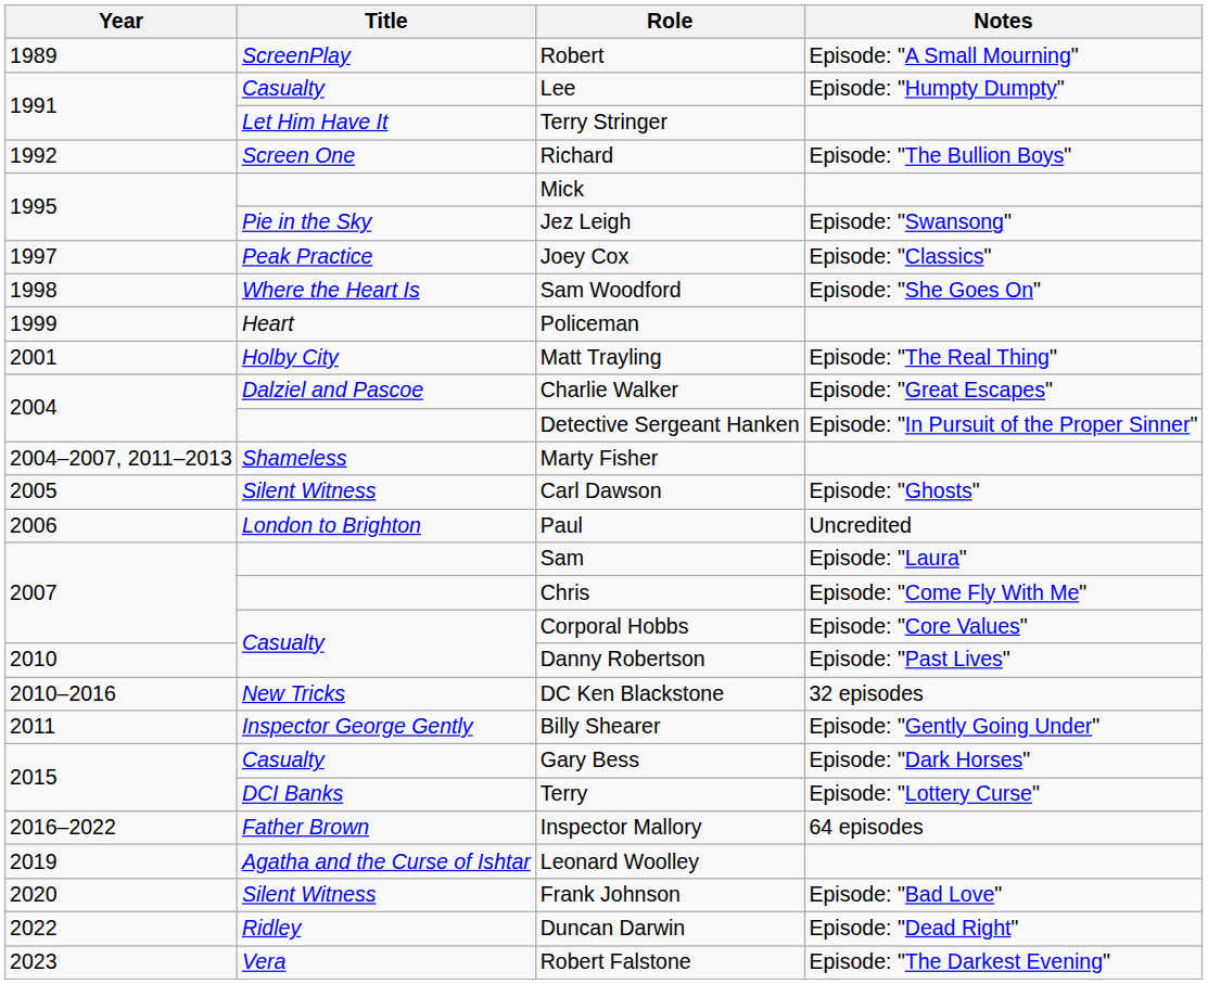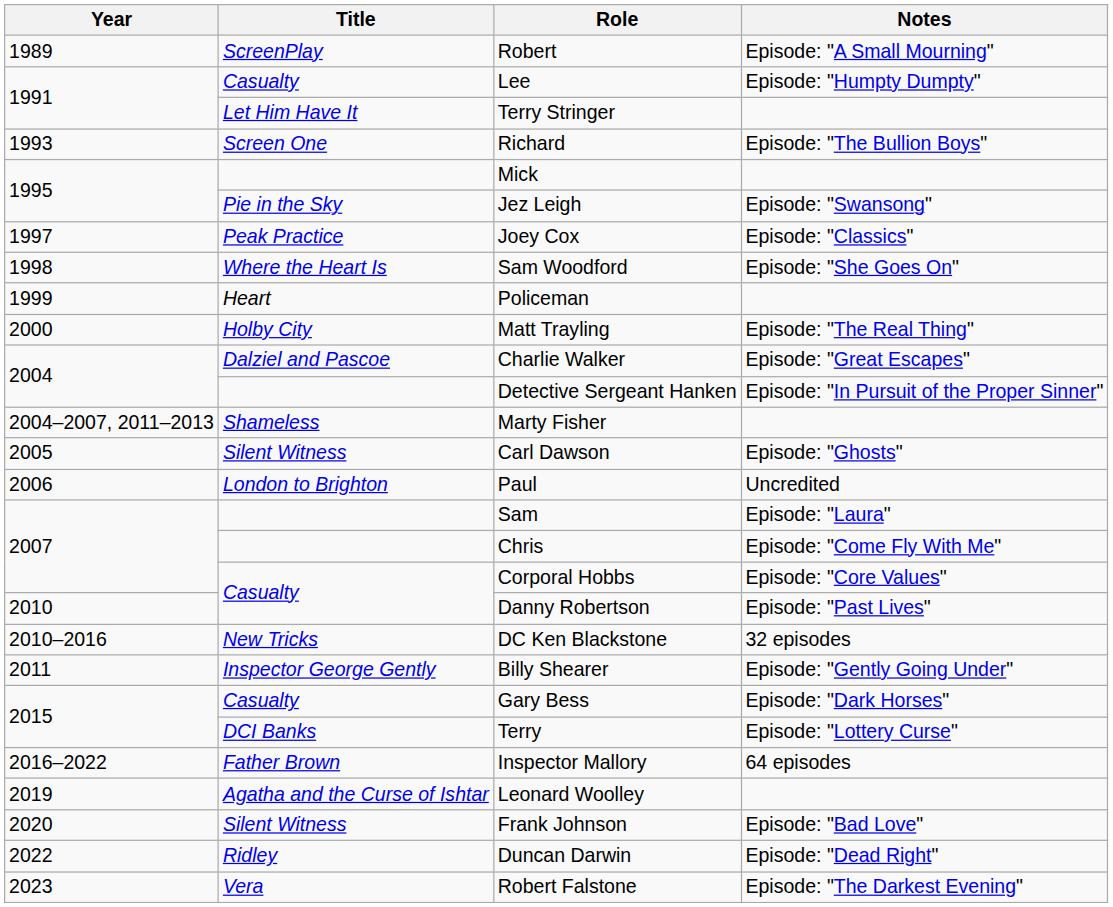 <table class="wikitable sortable">
 <tr>
 <th>Year</th>
 <th>Title</th>
 <th>Role</th>
 <th class="unsortable">Notes</th>
 </tr>
 <tr>
 <td>1989</td>
 <td><em><a href='#'>ScreenPlay</a></em></td>
 <td>Robert</td>
 <td>Episode: "<a href='#'>A Small Mourning</a>"</td>
 </tr>
 <tr>
 <td rowspan="2">1991</td>
 <td><em><a href='#'>Casualty</a></em></td>
 <td>Lee</td>
 <td>Episode: "<a href='#'>Humpty Dumpty</a>"</td>
 </tr>
 <tr>
 <td><em><a href='#'>Let Him Have It</a></em></td>
 <td>Terry Stringer</td>
 <td></td>
 </tr>
 <tr>
-<td>1992</td>
+<td>1993</td>
 <td><em><a href='#'>Screen One</a></em></td>
 <td>Richard</td>
 <td>Episode: "<a href='#'>The Bullion Boys</a>"</td>
 </tr>
 <tr>
 <td rowspan="2">1995</td>
 <td><em></em></td>
 <td>Mick</td>
 <td></td>
 </tr>
 <tr>
 <td><em><a href='#'>Pie in the Sky</a></em></td>
 <td>Jez Leigh</td>
 <td>Episode: "<a href='#'>Swansong</a>"</td>
 </tr>
 <tr>
 <td>1997</td>
 <td><em><a href='#'>Peak Practice</a></em></td>
 <td>Joey Cox</td>
 <td>Episode: "<a href='#'>Classics</a>"</td>
 </tr>
 <tr>
 <td>1998</td>
 <td><em><a href='#'>Where the Heart Is</a></em></td>
 <td>Sam Woodford</td>
 <td>Episode: "<a href='#'>She Goes On</a>"</td>
 </tr>
 <tr>
 <td>1999</td>
 <td><em>Heart</em></td>
 <td>Policeman</td>
 <td></td>
 </tr>
 <tr>
-<td>2001</td>
+<td>2000</td>
 <td><em><a href='#'>Holby City</a></em></td>
 <td>Matt Trayling</td>
 <td>Episode: "<a href='#'>The Real Thing</a>" </td>
 </tr>
 <tr>
 <td rowspan="2">2004</td>
 <td><em><a href='#'>Dalziel and Pascoe</a></em></td>
 <td>Charlie Walker</td>
 <td>Episode: "<a href='#'>Great Escapes</a>"</td>
 </tr>
 <tr>
 <td><em></em></td>
 <td>Detective Sergeant Hanken</td>
 <td>Episode: "<a href='#'>In Pursuit of the Proper Sinner</a>"</td>
 </tr>
 <tr>
 <td>2004–2007, 2011–2013</td>
 <td><em><a href='#'>Shameless</a></em></td>
 <td>Marty Fisher</td>
 <td></td>
 </tr>
 <tr>
 <td>2005</td>
 <td><em><a href='#'>Silent Witness</a></em></td>
 <td>Carl Dawson</td>
 <td>Episode: "<a href='#'>Ghosts</a>"</td>
 </tr>
 <tr>
 <td>2006</td>
 <td><em><a href='#'>London to Brighton</a></em></td>
 <td>Paul</td>
 <td>Uncredited</td>
 </tr>
 <tr>
 <td rowspan="3">2007</td>
 <td><em></em></td>
 <td>Sam</td>
 <td>Episode: "<a href='#'>Laura</a>"</td>
 </tr>
 <tr>
 <td><em></em></td>
 <td>Chris</td>
 <td>Episode: "<a href='#'>Come Fly With Me</a>"</td>
 </tr>
 <tr>
 <td rowspan="2"><em><a href='#'>Casualty</a></em></td>
 <td>Corporal Hobbs</td>
 <td>Episode: "<a href='#'>Core Values</a>"</td>
 </tr>
 <tr>
 <td>2010</td>
 <td>Danny Robertson</td>
 <td>Episode: "<a href='#'>Past Lives</a>"</td>
 </tr>
 <tr>
 <td>2010–2016</td>
 <td><em><a href='#'>New Tricks</a></em></td>
 <td>DC Ken Blackstone</td>
 <td>32 episodes</td>
 </tr>
 <tr>
 <td>2011</td>
 <td><em><a href='#'>Inspector George Gently</a></em></td>
 <td>Billy Shearer</td>
 <td>Episode: "<a href='#'>Gently Going Under</a>"</td>
 </tr>
 <tr>
 <td rowspan="2">2015</td>
 <td><em><a href='#'>Casualty</a></em></td>
 <td>Gary Bess</td>
 <td>Episode: "<a href='#'>Dark Horses</a>"</td>
 </tr>
 <tr>
 <td><em><a href='#'>DCI Banks</a></em></td>
 <td>Terry</td>
 <td>Episode: "<a href='#'>Lottery Curse</a>"</td>
 </tr>
 <tr>
 <td>2016–2022</td>
 <td><em><a href='#'>Father Brown</a></em></td>
 <td>Inspector Mallory</td>
 <td>64 episodes</td>
 </tr>
 <tr>
 <td>2019</td>
 <td><em><a href='#'>Agatha and the Curse of Ishtar</a></em></td>
 <td>Leonard Woolley</td>
 <td></td>
 </tr>
 <tr>
 <td>2020</td>
 <td><em><a href='#'>Silent Witness</a></em></td>
 <td>Frank Johnson</td>
 <td>Episode: "<a href='#'>Bad Love</a>"</td>
 </tr>
 <tr>
 <td>2022</td>
 <td><em><a href='#'>Ridley</a></em></td>
 <td>Duncan Darwin</td>
 <td>Episode: "<a href='#'>Dead Right</a>"</td>
 </tr>
 <tr>
 <td>2023</td>
 <td><em><a href='#'>Vera</a></em></td>
 <td>Robert Falstone</td>
 <td>Episode: "<a href='#'>The Darkest Evening</a>"</td>
 </tr>
 </table>
